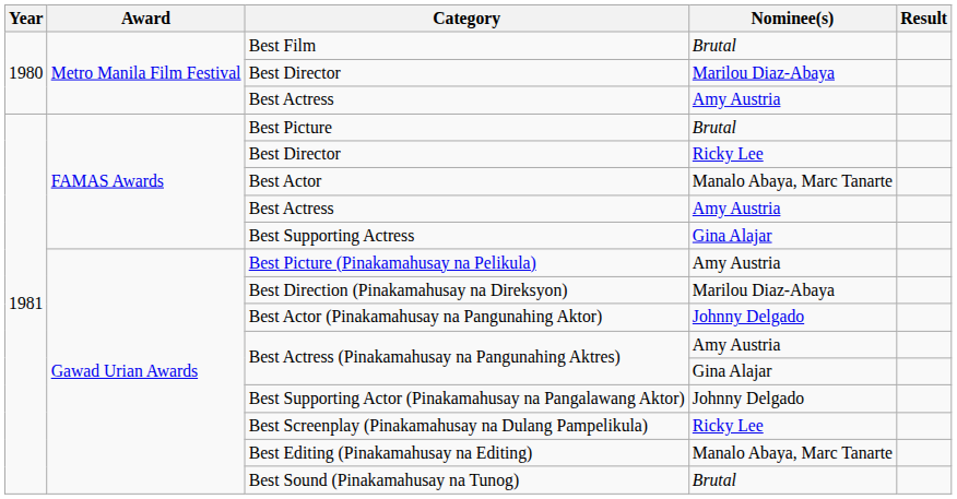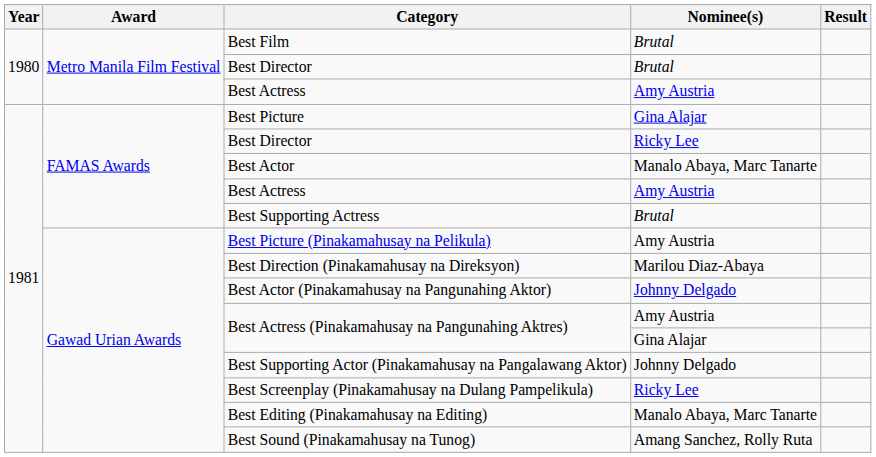 <table class="wikitable">
 <tr>
 <th>Year</th>
 <th>Award</th>
 <th>Category</th>
 <th>Nominee(s)</th>
 <th>Result</th>
 </tr>
 <tr>
 <td rowspan="3">1980</td>
 <td rowspan="3"><a href='#'>Metro Manila Film Festival</a></td>
 <td>Best Film</td>
 <td><em>Brutal</em></td>
 <td></td>
 </tr>
 <tr>
 <td>Best Director</td>
-<td><a href='#'>Marilou Diaz-Abaya</a></td>
+<td><em>Brutal</em></td>
 <td></td>
 </tr>
 <tr>
 <td>Best Actress</td>
 <td><a href='#'>Amy Austria</a></td>
 <td></td>
 </tr>
 <tr>
 <td rowspan="14">1981</td>
 <td rowspan="5"><a href='#'>FAMAS Awards</a></td>
 <td>Best Picture</td>
-<td><em>Brutal</em></td>
+<td><a href='#'>Gina Alajar</a></td>
 <td></td>
 </tr>
 <tr>
 <td>Best Director</td>
 <td><a href='#'>Ricky Lee</a></td>
 <td></td>
 </tr>
 <tr>
 <td>Best Actor</td>
 <td Manalo Abaya, Marc Tarnate>Manalo Abaya, Marc Tanarte</td>
 <td></td>
 </tr>
 <tr>
 <td>Best Actress</td>
 <td><a href='#'>Amy Austria</a></td>
 <td></td>
 </tr>
 <tr>
 <td>Best Supporting Actress</td>
-<td><a href='#'>Gina Alajar</a></td>
+<td><em>Brutal</em></td>
 <td></td>
 </tr>
 <tr>
 <td rowspan="9"><a href='#'>Gawad Urian Awards</a></td>
 <td><a href='#'>Best Picture (Pinakamahusay na Pelikula)</a></td>
 <td>Amy Austria</td>
 <td></td>
 </tr>
 <tr>
 <td>Best Direction (Pinakamahusay na Direksyon)</td>
 <td Marilou Diaz-Abaya>Marilou Diaz-Abaya</td>
 <td></td>
 </tr>
 <tr>
 <td>Best Actor (Pinakamahusay na Pangunahing Aktor)</td>
 <td Johnny Delgado><a href='#'>Johnny Delgado</a></td>
 <td></td>
 </tr>
 <tr>
 <td rowspan="2">Best Actress (Pinakamahusay na Pangunahing Aktres)</td>
 <td>Amy Austria</td>
 <td></td>
 </tr>
 <tr>
 <td>Gina Alajar</td>
 <td></td>
 </tr>
 <tr>
 <td>Best Supporting Actor (Pinakamahusay na Pangalawang Aktor)</td>
 <td Johnny Delgado>Johnny Delgado</td>
 <td></td>
 </tr>
 <tr>
 <td>Best Screenplay (Pinakamahusay na Dulang Pampelikula)</td>
 <td><a href='#'>Ricky Lee</a></td>
 <td></td>
 </tr>
 <tr>
 <td>Best Editing (Pinakamahusay na Editing)</td>
 <td Manalo Abaya, Marc Tarnate>Manalo Abaya, Marc Tanarte</td>
 <td></td>
 </tr>
 <tr>
 <td>Best Sound (Pinakamahusay na Tunog)</td>
-<td><em>Brutal</em></td>
+<td Amang Sanchez, Rolly Ruta>Amang Sanchez, Rolly Ruta</td>
 <td></td>
 </tr>
 </table>
